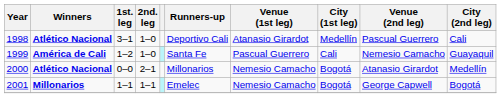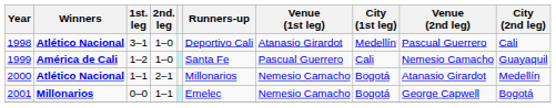 <table class="wikitable sortable">
 <tr>
 <th>Year</th>
 <th>Winners</th>
 <th width=>1st.<br>leg</th>
 <th width=>2nd.<br>leg</th>
 <th width=></th>
 <th>Runners-up</th>
 <th width=>Venue <br>(1st leg)</th>
 <th width=>City <br>(1st leg)</th>
 <th width=>Venue <br>(2nd leg)</th>
 <th width=>City <br>(2nd leg)</th>
 </tr>
 <tr>
 <td><a href='#'>1998</a></td>
 <td> <strong><a href='#'>Atlético Nacional</a></strong></td>
 <td align=center>3–1</td>
 <td align=center>1–0</td>
 <td></td>
 <td> <a href='#'>Deportivo Cali</a></td>
 <td><a href='#'>Atanasio Girardot</a></td>
 <td><a href='#'>Medellín</a></td>
 <td><a href='#'>Pascual Guerrero</a></td>
 <td><a href='#'>Cali</a></td>
 </tr>
 <tr>
 <td><a href='#'>1999</a></td>
 <td> <strong><a href='#'>América de Cali</a></strong></td>
 <td align=center>1–2</td>
 <td align=center>1–0</td>
 <td bgcolor=#BAF5FA></td>
 <td> <a href='#'>Santa Fe</a></td>
 <td><a href='#'>Pascual Guerrero</a></td>
 <td><a href='#'>Cali</a></td>
 <td><a href='#'>Nemesio Camacho</a></td>
 <td><a href='#'>Guayaquil</a></td>
 </tr>
 <tr>
 <td><a href='#'>2000</a></td>
 <td> <strong><a href='#'>Atlético Nacional</a></strong></td>
-<td align=center>0–0</td>
+<td align=center>1–1</td>
 <td align=center>2–1</td>
 <td></td>
 <td> <a href='#'>Millonarios</a></td>
 <td><a href='#'>Nemesio Camacho</a></td>
 <td><a href='#'>Bogotá</a></td>
 <td><a href='#'>Atanasio Girardot</a></td>
 <td><a href='#'>Medellín</a></td>
 </tr>
 <tr>
 <td><a href='#'>2001</a></td>
 <td> <strong><a href='#'>Millonarios</a></strong></td>
-<td align=center>1–1</td>
+<td align=center>0–0</td>
 <td align=center>1–1</td>
 <td bgcolor=#BAF5FA></td>
 <td> <a href='#'>Emelec</a></td>
 <td><a href='#'>Nemesio Camacho</a></td>
 <td><a href='#'>Bogotá</a></td>
 <td><a href='#'>George Capwell</a></td>
 <td><a href='#'>Bogotá</a></td>
 </tr>
 <tr>
 </tr>
 </table>
